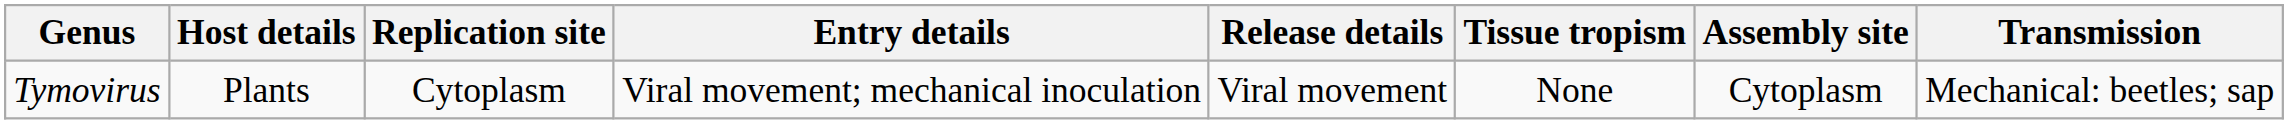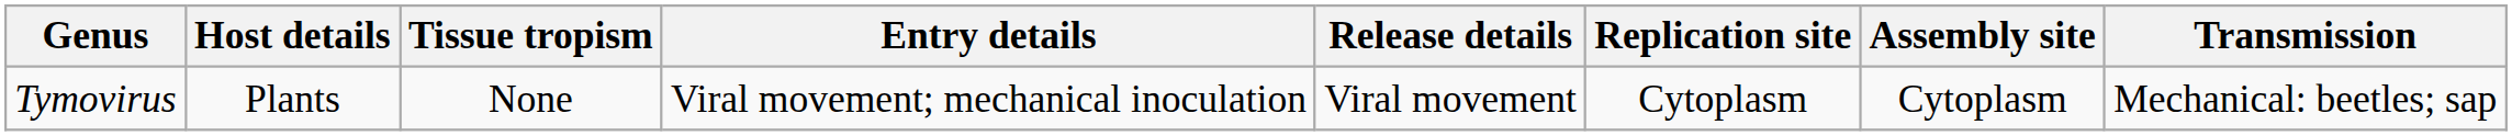 <table class="wikitable sortable" style="text-align:center">
 <tr>
 <th>Genus</th>
 <th>Host details</th>
-<th>Replication site</th>
+<th>Tissue tropism</th>
 <th>Entry details</th>
 <th>Release details</th>
-<th>Tissue tropism</th>
+<th>Replication site</th>
 <th>Assembly site</th>
 <th>Transmission</th>
 </tr>
 <tr>
 <td><em>Tymovirus</em></td>
 <td>Plants</td>
-<td>Cytoplasm</td>
+<td>None</td>
 <td>Viral movement; mechanical inoculation</td>
 <td>Viral movement</td>
-<td>None</td>
+<td>Cytoplasm</td>
 <td>Cytoplasm</td>
 <td>Mechanical: beetles; sap</td>
 </tr>
 </table>
